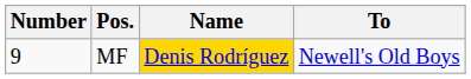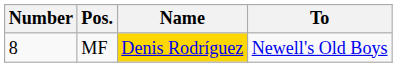 <table class="wikitable">
 <tr>
 <th>Number</th>
 <th>Pos.</th>
 <th>Name</th>
 <th>To</th>
 </tr>
 <tr>
-<td>9</td>
+<td>8</td>
 <td>MF</td>
 <td style="background: gold;"> <a href='#'>Denis Rodríguez</a></td>
 <td> <a href='#'>Newell's Old Boys</a></td>
 </tr>
 </table>
